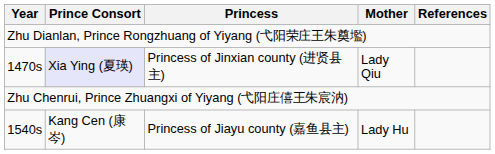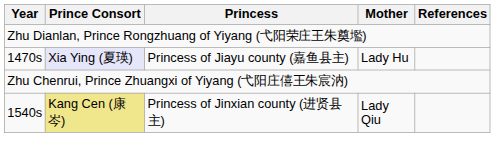 <table class="wikitable">
 <tr>
 <th>Year</th>
 <th>Prince Consort</th>
 <th>Princess</th>
 <th>Mother</th>
 <th>References</th>
 </tr>
 <tr>
 <td colspan="5">Zhu Dianlan, Prince Rongzhuang of Yiyang (弋阳荣庄王朱奠壏)</td>
 </tr>
 <tr>
 <td>1470s</td>
 <td style="background: lavender;">Xia Ying (夏瑛)</td>
-<td>Princess of Jinxian county (进贤县主)</td>
-<td>Lady Qiu</td>
+<td>Princess of Jiayu county (嘉鱼县主)</td>
+<td>Lady Hu</td>
 <td></td>
 </tr>
 <tr>
 <td colspan="5">Zhu Chenrui, Prince Zhuangxi of Yiyang (弋阳庄僖王朱宸汭)</td>
 </tr>
 <tr>
 <td>1540s</td>
-<td>Kang Cen (康岑)</td>
-<td>Princess of Jiayu county (嘉鱼县主)</td>
-<td>Lady Hu</td>
+<td style="background: khaki;">Kang Cen (康岑)</td>
+<td>Princess of Jinxian county (进贤县主)</td>
+<td>Lady Qiu</td>
 <td></td>
 </tr>
 </table>
